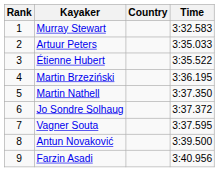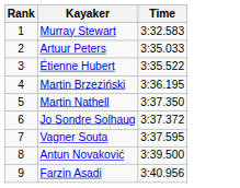 <table class="wikitable" style="text-align:center">
 <tr>
 <th>Rank</th>
 <th>Kayaker</th>
-<th>Country</th>
 <th>Time</th>
 </tr>
 <tr>
 <td>1</td>
 <td align="left"><a href='#'>Murray Stewart</a></td>
-<td align="left"></td>
 <td>3:32.583</td>
 </tr>
 <tr>
 <td>2</td>
 <td align="left"><a href='#'>Artuur Peters</a></td>
-<td align="left"></td>
 <td>3:35.033</td>
 </tr>
 <tr>
 <td>3</td>
 <td align="left"><a href='#'>Étienne Hubert</a></td>
-<td align="left"></td>
 <td>3:35.522</td>
 </tr>
 <tr>
 <td>4</td>
 <td align="left"><a href='#'>Martin Brzeziński</a></td>
-<td align="left"></td>
 <td>3:36.195</td>
 </tr>
 <tr>
 <td>5</td>
 <td align="left"><a href='#'>Martin Nathell</a></td>
-<td align="left"></td>
 <td>3:37.350</td>
 </tr>
 <tr>
 <td>6</td>
 <td align="left"><a href='#'>Jo Sondre Solhaug</a></td>
-<td align="left"></td>
 <td>3:37.372</td>
 </tr>
 <tr>
 <td>7</td>
 <td align="left"><a href='#'>Vagner Souta</a></td>
-<td align="left"></td>
 <td>3:37.595</td>
 </tr>
 <tr>
 <td>8</td>
 <td align="left"><a href='#'>Antun Novaković</a></td>
-<td align="left"></td>
 <td>3:39.500</td>
 </tr>
 <tr>
 <td>9</td>
 <td align="left"><a href='#'>Farzin Asadi</a></td>
-<td align="left"></td>
 <td>3:40.956</td>
 </tr>
 </table>
